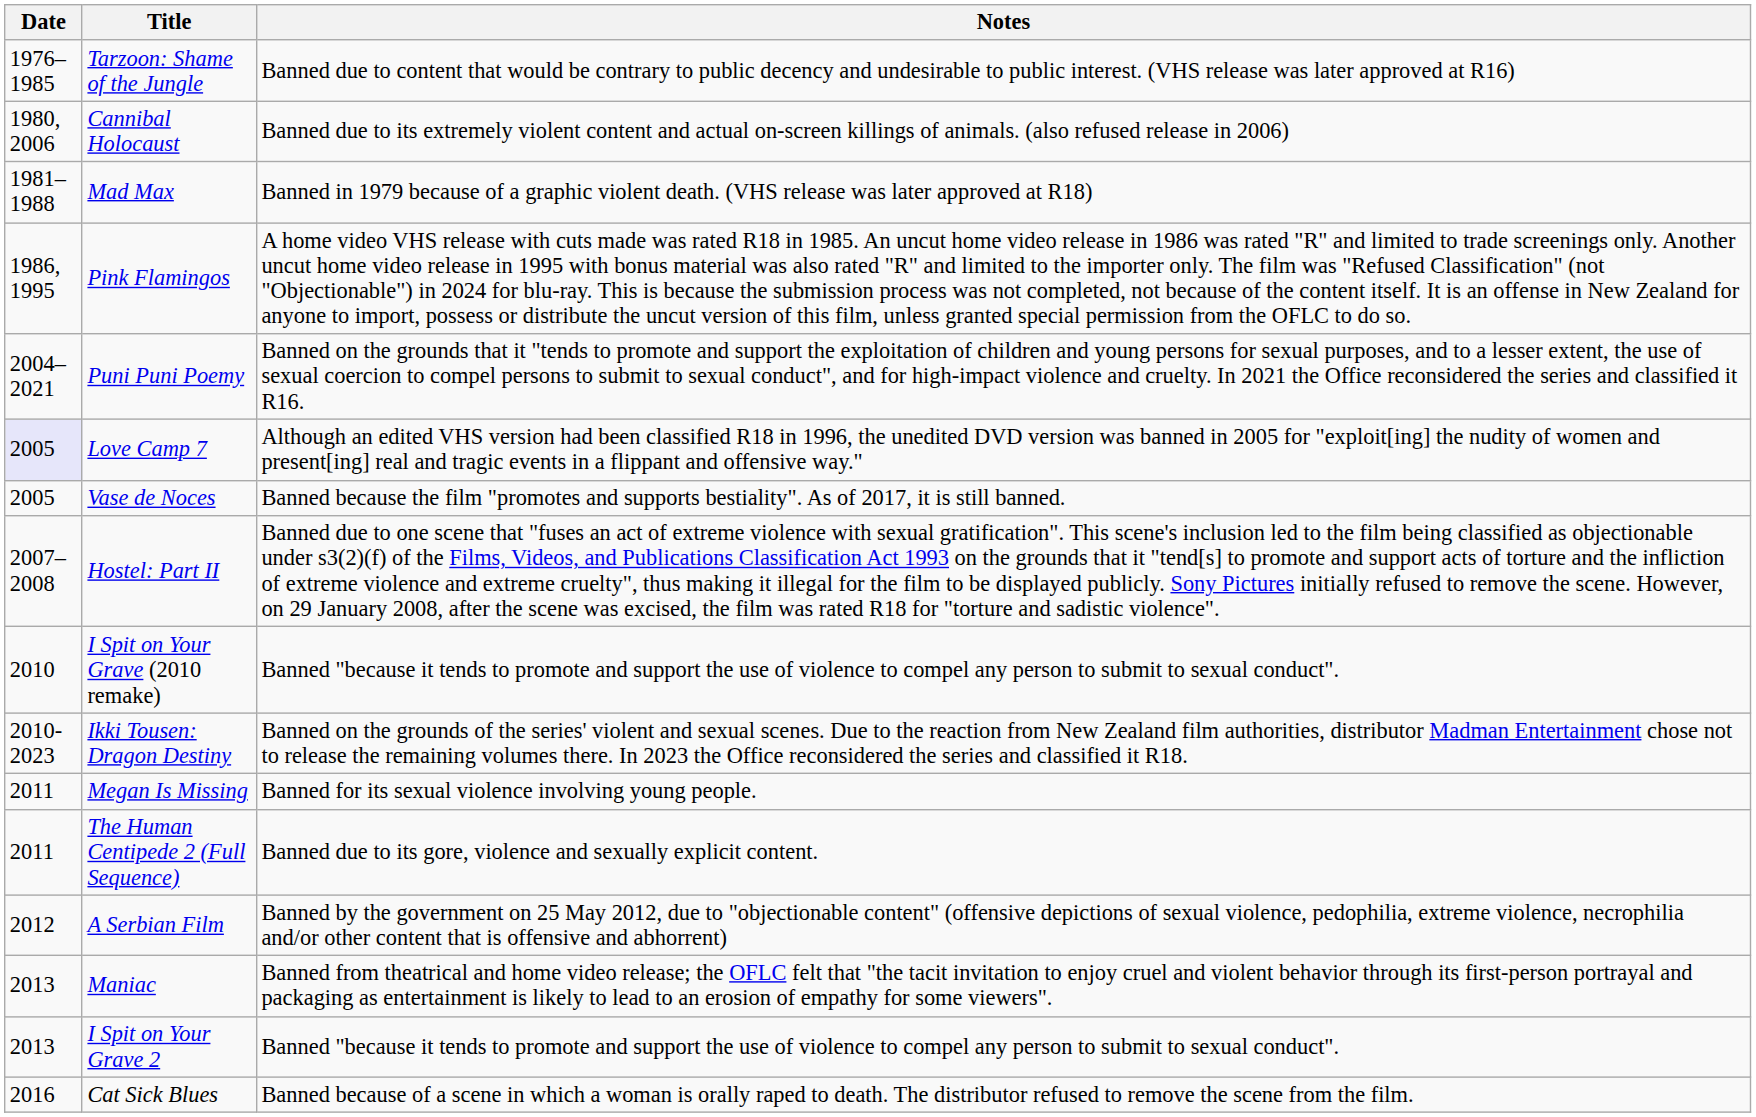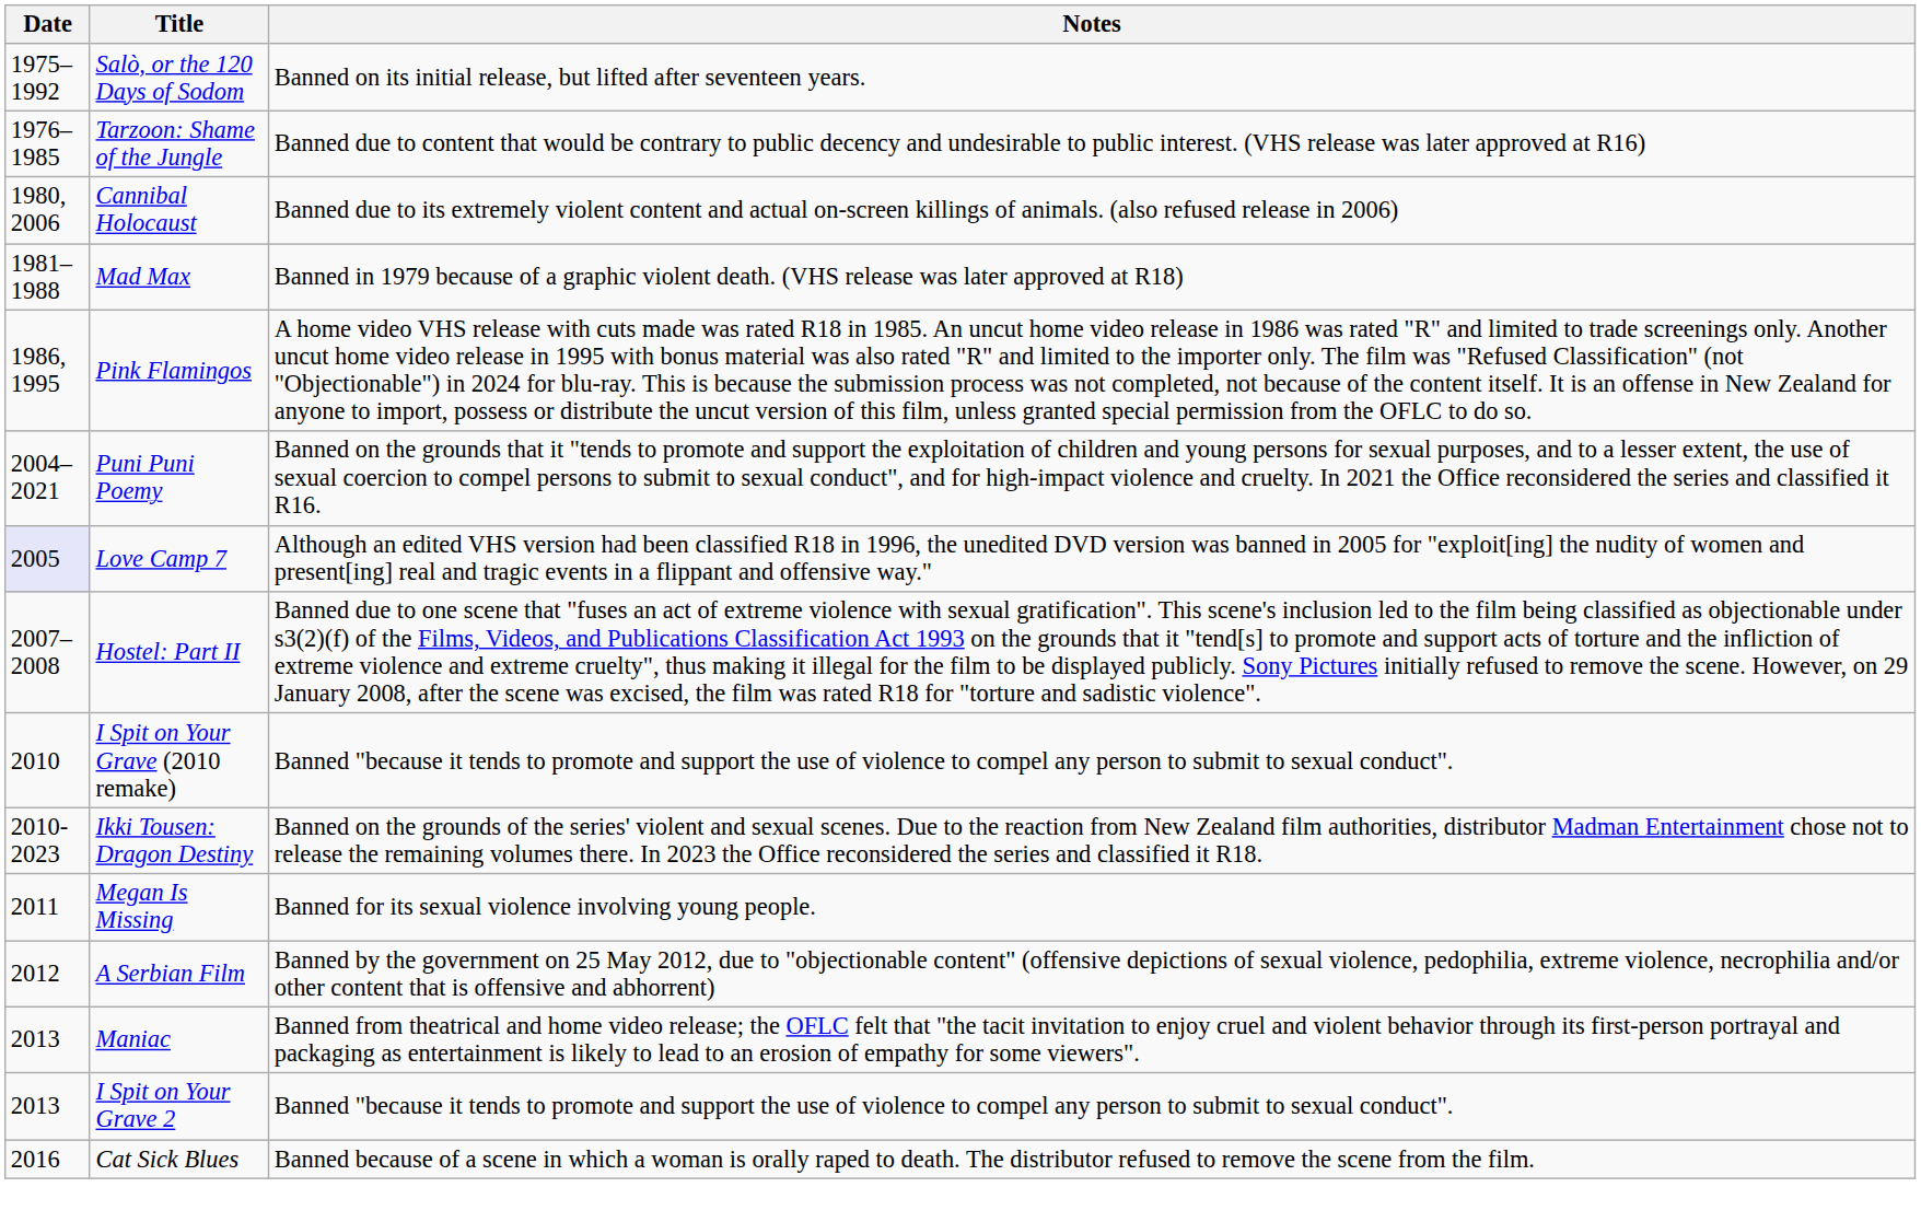 <table class="wikitable sortable">
 <tr>
 <th>Date</th>
 <th>Title</th>
 <th>Notes</th>
+</tr>
+<tr>
+<td>1975–1992</td>
+<td><em><a href='#'>Salò, or the 120 Days of Sodom</a></em></td>
+<td>Banned on its initial release, but lifted after seventeen years.</td>
 </tr>
 <tr>
 <td>1976–1985</td>
 <td><em><a href='#'>Tarzoon: Shame of the Jungle</a></em></td>
 <td>Banned due to content that would be contrary to public decency and undesirable to public interest. (VHS release was later approved at R16)</td>
 </tr>
 <tr>
 <td>1980, 2006</td>
 <td><em><a href='#'>Cannibal Holocaust</a></em></td>
 <td>Banned due to its extremely violent content and actual on-screen killings of animals. (also refused release in 2006)</td>
 </tr>
 <tr>
 <td>1981–1988</td>
 <td><em><a href='#'>Mad Max</a></em></td>
 <td>Banned in 1979 because of a graphic violent death. (VHS release was later approved at R18)</td>
 </tr>
 <tr>
 <td>1986, 1995</td>
 <td><em><a href='#'>Pink Flamingos</a></em></td>
 <td>A home video VHS release with cuts made was rated R18 in 1985. An uncut home video release in 1986 was rated "R" and limited to trade screenings only. Another uncut home video release in 1995 with bonus material was also rated "R" and limited to the importer only. The film was "Refused Classification" (not "Objectionable") in 2024 for blu-ray. This is because the submission process was not completed, not because of the content itself. It is an offense in New Zealand for anyone to import, possess or distribute the uncut version of this film, unless granted special permission from the OFLC to do so.</td>
 </tr>
 <tr>
 <td>2004–2021</td>
 <td><em><a href='#'>Puni Puni Poemy</a></em></td>
 <td>Banned on the grounds that it "tends to promote and support the exploitation of children and young persons for sexual purposes, and to a lesser extent, the use of sexual coercion to compel persons to submit to sexual conduct", and for high-impact violence and cruelty. In 2021 the Office reconsidered the series and classified it R16.</td>
 </tr>
 <tr>
 <td style="background: lavender;">2005</td>
 <td><em><a href='#'>Love Camp 7</a></em></td>
 <td>Although an edited VHS version had been classified R18 in 1996, the unedited DVD version was banned in 2005 for "exploit[ing] the nudity of women and present[ing] real and tragic events in a flippant and offensive way."</td>
 </tr>
 <tr>
-<td>2005</td>
-<td><em><a href='#'>Vase de Noces</a></em></td>
-<td>Banned because the film "promotes and supports bestiality". As of 2017, it is still banned.</td>
-</tr>
-<tr>
 <td>2007–2008</td>
 <td><em><a href='#'>Hostel: Part II</a></em></td>
 <td>Banned due to one scene that "fuses an act of extreme violence with sexual gratification". This scene's inclusion led to the film being classified as objectionable under s3(2)(f) of the <a href='#'>Films, Videos, and Publications Classification Act 1993</a> on the grounds that it "tend[s] to promote and support acts of torture and the infliction of extreme violence and extreme cruelty", thus making it illegal for the film to be displayed publicly. <a href='#'>Sony Pictures</a> initially refused to remove the scene. However, on 29 January 2008, after the scene was excised, the film was rated R18 for "torture and sadistic violence".</td>
 </tr>
 <tr>
 <td>2010</td>
 <td><em><a href='#'>I Spit on Your Grave</a></em> (2010 remake)</td>
 <td>Banned "because it tends to promote and support the use of violence to compel any person to submit to sexual conduct".</td>
 </tr>
 <tr>
 <td>2010-2023</td>
 <td><em><a href='#'>Ikki Tousen: Dragon Destiny</a></em></td>
 <td>Banned on the grounds of the series' violent and sexual scenes. Due to the reaction from New Zealand film authorities, distributor <a href='#'>Madman Entertainment</a> chose not to release the remaining volumes there. In 2023 the Office reconsidered the series and classified it R18.</td>
 </tr>
 <tr>
 <td>2011</td>
 <td><em><a href='#'>Megan Is Missing</a></em></td>
 <td>Banned for its sexual violence involving young people.</td>
-</tr>
-<tr>
-<td>2011</td>
-<td><em><a href='#'>The Human Centipede 2 (Full Sequence)</a></em></td>
-<td>Banned due to its gore, violence and sexually explicit content.</td>
 </tr>
 <tr>
 <td>2012</td>
 <td><em><a href='#'>A Serbian Film</a></em></td>
 <td>Banned by the government on 25 May 2012, due to "objectionable content" (offensive depictions of sexual violence, pedophilia, extreme violence, necrophilia and/or other content that is offensive and abhorrent) </td>
 </tr>
 <tr>
 <td>2013</td>
 <td><em><a href='#'>Maniac</a></em></td>
 <td>Banned from theatrical and home video release; the <a href='#'>OFLC</a> felt that "the tacit invitation to enjoy cruel and violent behavior through its first-person portrayal and packaging as entertainment is likely to lead to an erosion of empathy for some viewers".</td>
 </tr>
 <tr>
 <td>2013</td>
 <td><em><a href='#'>I Spit on Your Grave 2</a></em></td>
 <td>Banned "because it tends to promote and support the use of violence to compel any person to submit to sexual conduct".</td>
 </tr>
 <tr>
 <td>2016</td>
 <td><em>Cat Sick Blues</em></td>
 <td>Banned because of a scene in which a woman is orally raped to death. The distributor refused to remove the scene from the film.</td>
 </tr>
 </table>
